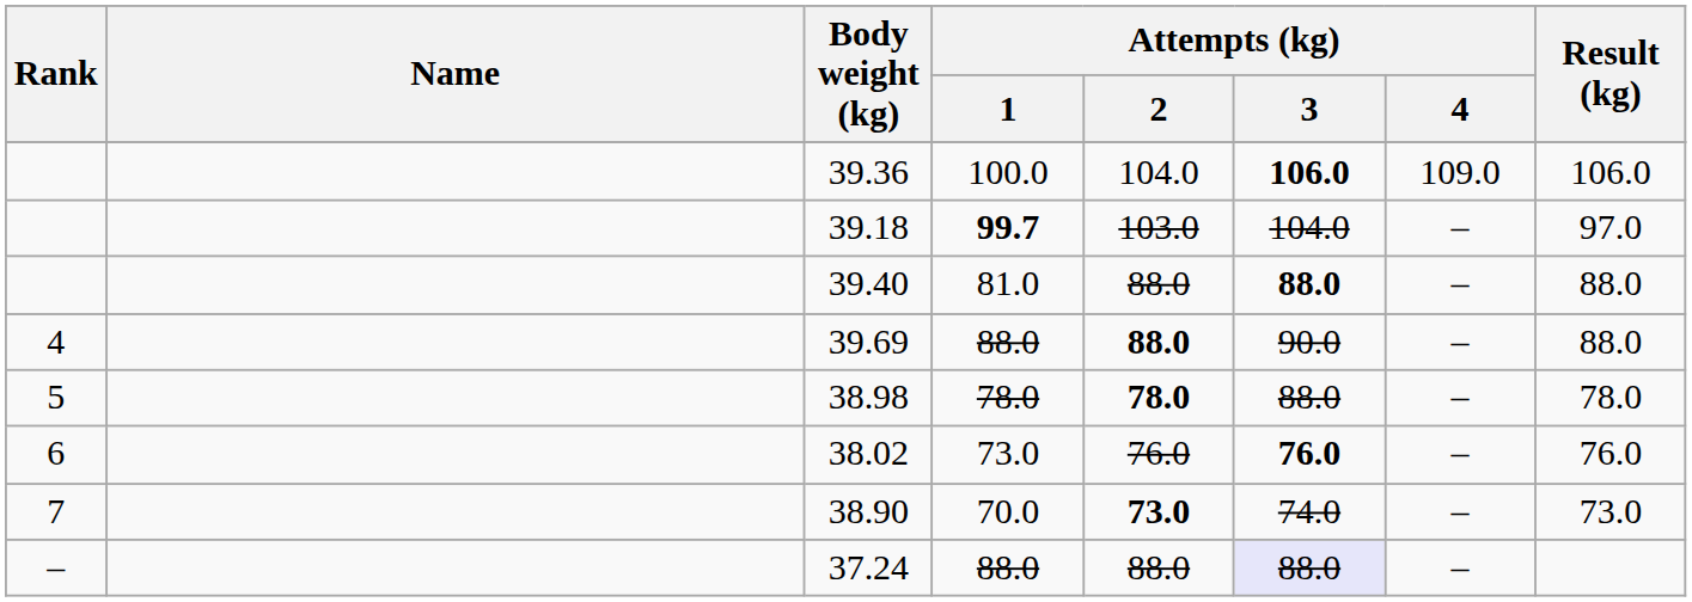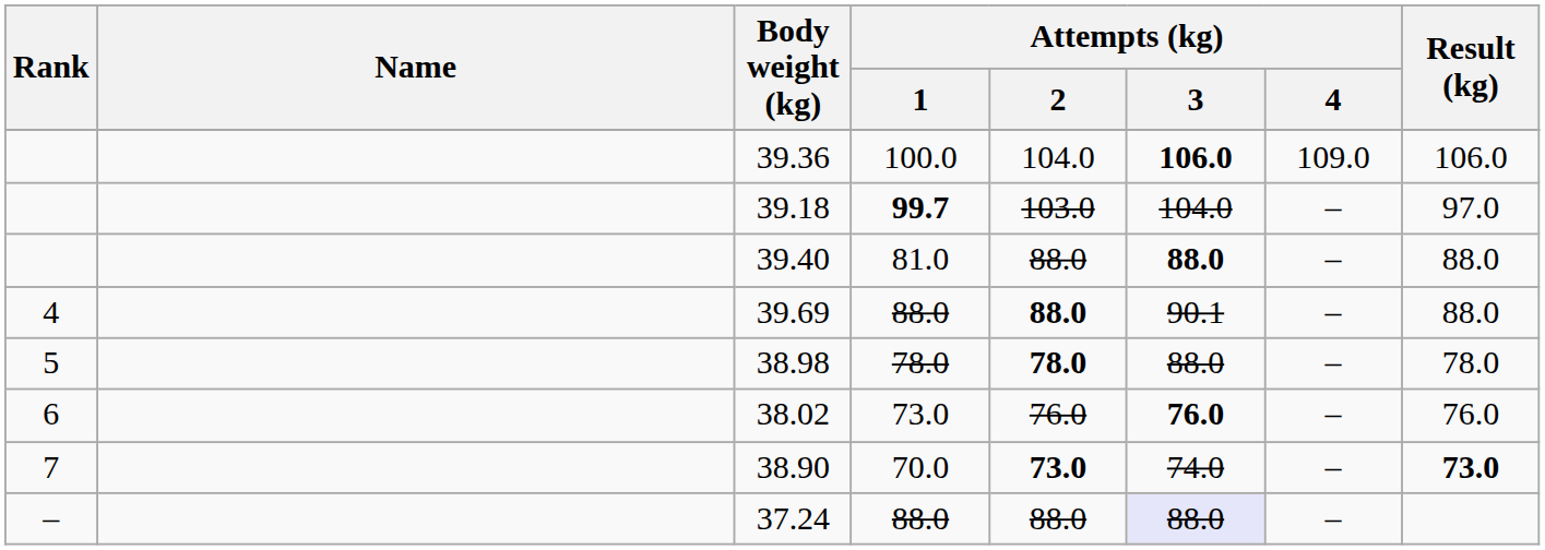 <table class="wikitable" style="text-align:center;">
 <tr>
 <th rowspan=2>Rank</th>
 <th rowspan=2 width=305>Name</th>
 <th rowspan=2 width=50>Body weight (kg)</th>
 <th colspan=4>Attempts (kg)</th>
 <th rowspan=2 width=60>Result (kg)</th>
 </tr>
 <tr>
 <th width=60>1</th>
 <th width=60>2</th>
 <th width=60>3</th>
 <th width=60>4</th>
 </tr>
 <tr>
 </tr>
 <tr>
 <td></td>
 <td align=left></td>
 <td>39.36</td>
 <td>100.0</td>
 <td>104.0</td>
 <td><strong>106.0</strong></td>
 <td>109.0 </td>
 <td>106.0 </td>
 </tr>
 <tr>
 <td></td>
 <td align=left></td>
 <td>39.18</td>
 <td><strong>99.7</strong></td>
 <td><s>103.0</s></td>
 <td><s>104.0</s></td>
 <td>–</td>
 <td>97.0</td>
 </tr>
 <tr>
 <td></td>
 <td align=left></td>
 <td>39.40</td>
 <td>81.0</td>
 <td><s>88.0</s></td>
 <td><strong>88.0</strong></td>
 <td>–</td>
 <td>88.0</td>
 </tr>
 <tr>
 <td>4</td>
 <td align=left></td>
 <td>39.69</td>
 <td><s>88.0</s></td>
 <td><strong>88.0</strong></td>
-<td><s>90.0</s></td>
+<td><s>90.1</s></td>
 <td>–</td>
 <td>88.0</td>
 </tr>
 <tr>
 <td>5</td>
 <td align=left></td>
 <td>38.98</td>
 <td><s>78.0</s></td>
 <td><strong>78.0</strong></td>
 <td><s>88.0</s></td>
 <td>–</td>
 <td>78.0</td>
 </tr>
 <tr>
 <td>6</td>
 <td align=left></td>
 <td>38.02</td>
 <td>73.0</td>
 <td><s>76.0</s></td>
 <td><strong>76.0</strong></td>
 <td>–</td>
 <td>76.0</td>
 </tr>
 <tr>
 <td>7</td>
 <td align=left></td>
 <td>38.90</td>
 <td>70.0</td>
 <td><strong>73.0</strong></td>
 <td><s>74.0</s></td>
 <td>–</td>
-<td>73.0</td>
+<td><strong>73.0</strong></td>
 </tr>
 <tr>
 <td>–</td>
 <td align=left></td>
 <td>37.24</td>
 <td><s>88.0</s></td>
 <td><s>88.0</s></td>
 <td style="background: lavender;"><s>88.0</s></td>
 <td>–</td>
 <td></td>
 </tr>
 </table>
